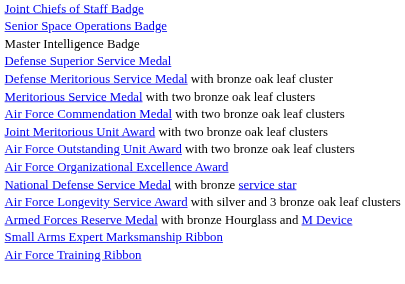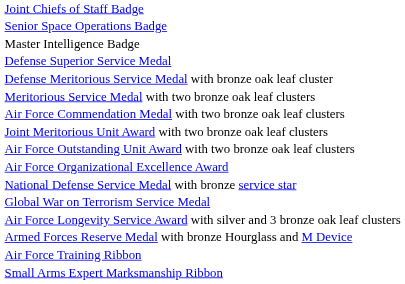 <table>
 <tr>
 <td></td>
 <td><a href='#'>Joint Chiefs of Staff Badge</a></td>
 </tr>
 <tr>
 <td></td>
 <td><a href='#'>Senior Space Operations Badge</a></td>
 </tr>
 <tr>
 <td></td>
 <td>Master Intelligence Badge</td>
 </tr>
 <tr>
 <td></td>
 <td><a href='#'>Defense Superior Service Medal</a></td>
 </tr>
 <tr>
 <td></td>
 <td><a href='#'>Defense Meritorious Service Medal</a> with bronze oak leaf cluster</td>
 </tr>
 <tr>
 <td></td>
 <td><a href='#'>Meritorious Service Medal</a> with two bronze oak leaf clusters</td>
 </tr>
 <tr>
 <td></td>
 <td><a href='#'>Air Force Commendation Medal</a> with two bronze oak leaf clusters</td>
 </tr>
 <tr>
 <td></td>
 <td><a href='#'>Joint Meritorious Unit Award</a> with two bronze oak leaf clusters</td>
 </tr>
 <tr>
 <td></td>
 <td><a href='#'>Air Force Outstanding Unit Award</a> with two bronze oak leaf clusters</td>
 </tr>
 <tr>
 <td></td>
 <td><a href='#'>Air Force Organizational Excellence Award</a></td>
 </tr>
 <tr>
 <td></td>
 <td><a href='#'>National Defense Service Medal</a> with bronze <a href='#'>service star</a></td>
 </tr>
 <tr>
 <td></td>
+<td><a href='#'>Global War on Terrorism Service Medal</a></td>
+</tr>
+<tr>
+<td></td>
 <td><a href='#'>Air Force Longevity Service Award</a> with silver and 3 bronze oak leaf clusters</td>
 </tr>
 <tr>
 <td><span></span><span></span></td>
 <td><a href='#'>Armed Forces Reserve Medal</a> with bronze Hourglass and <a href='#'>M Device</a></td>
 </tr>
 <tr>
 <td></td>
-<td><a href='#'>Small Arms Expert Marksmanship Ribbon</a></td>
+<td><a href='#'>Air Force Training Ribbon</a></td>
 </tr>
 <tr>
 <td></td>
-<td><a href='#'>Air Force Training Ribbon</a></td>
+<td><a href='#'>Small Arms Expert Marksmanship Ribbon</a></td>
 </tr>
 </table>
